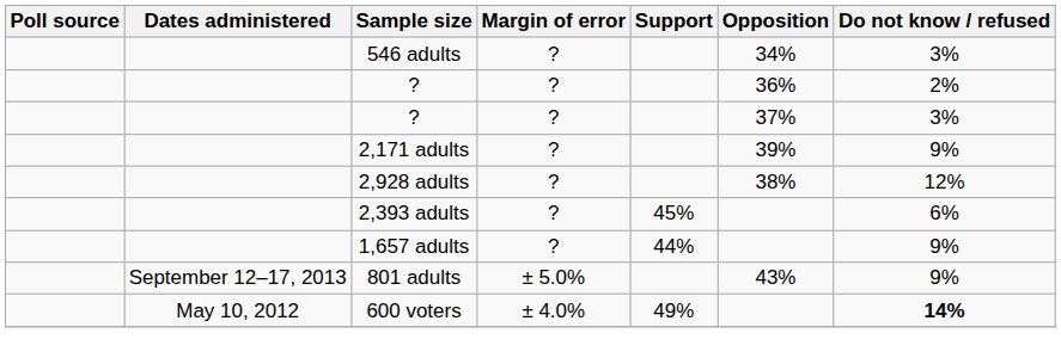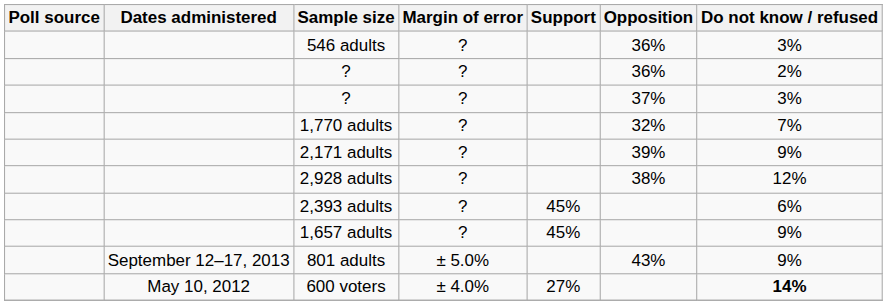 <table class="wikitable" style="text-align: center">
 <tr>
 <th>Poll source</th>
 <th>Dates administered</th>
 <th>Sample size</th>
 <th>Margin of error</th>
 <th>Support</th>
 <th>Opposition</th>
 <th>Do not know / refused</th>
 </tr>
 <tr>
 <td></td>
 <td></td>
 <td>546 adults</td>
 <td>?</td>
 <td></td>
-<td>34%</td>
+<td>36%</td>
 <td>3%</td>
 </tr>
 <tr>
 <td></td>
 <td></td>
 <td>?</td>
 <td>?</td>
 <td></td>
 <td>36%</td>
 <td>2%</td>
 </tr>
 <tr>
 <td></td>
 <td></td>
 <td>?</td>
 <td>?</td>
 <td></td>
 <td>37%</td>
 <td>3%</td>
+</tr>
+<tr>
+<td></td>
+<td></td>
+<td>1,770 adults</td>
+<td>?</td>
+<td></td>
+<td>32%</td>
+<td>7%</td>
 </tr>
 <tr>
 <td></td>
 <td></td>
 <td>2,171 adults</td>
 <td>?</td>
 <td></td>
 <td>39%</td>
 <td>9%</td>
 </tr>
 <tr>
 <td></td>
 <td></td>
 <td>2,928 adults</td>
 <td>?</td>
 <td></td>
 <td>38%</td>
 <td>12%</td>
 </tr>
 <tr>
 <td></td>
 <td></td>
 <td>2,393	adults</td>
 <td>?</td>
 <td>45%</td>
 <td></td>
 <td>6%</td>
 </tr>
 <tr>
 <td></td>
 <td></td>
 <td>1,657 adults</td>
 <td>?</td>
-<td>44%</td>
+<td>45%</td>
 <td></td>
 <td>9%</td>
 </tr>
 <tr>
 <td></td>
 <td>September 12–17, 2013</td>
 <td>801 adults</td>
 <td>± 5.0%</td>
 <td></td>
 <td>43%</td>
 <td>9%</td>
 </tr>
 <tr>
 <td></td>
 <td>May 10, 2012</td>
 <td>600 voters</td>
 <td>± 4.0%</td>
-<td>49%</td>
+<td>27%</td>
 <td></td>
 <td><strong>14%</strong></td>
 </tr>
 <tr>
 </tr>
 </table>
